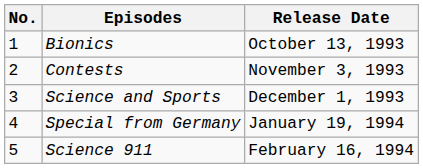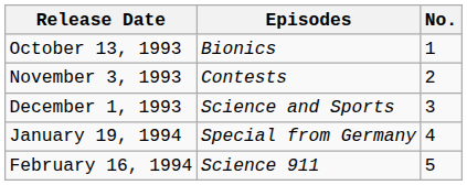 <table class="wikitable">
 <tr>
+<th>Release Date</th>
+<th>Episodes</th>
 <th>No.</th>
-<th>Episodes</th>
-<th>Release Date</th>
 </tr>
 <tr>
+<td>October 13, 1993</td>
+<td><em>Bionics</em></td>
 <td>1</td>
-<td><em>Bionics</em></td>
-<td>October 13, 1993</td>
 </tr>
 <tr>
+<td>November 3, 1993</td>
+<td><em>Contests</em></td>
 <td>2</td>
-<td><em>Contests</em></td>
-<td>November 3, 1993</td>
 </tr>
 <tr>
+<td>December 1, 1993</td>
+<td><em>Science and Sports</em></td>
 <td>3</td>
-<td><em>Science and Sports</em></td>
-<td>December 1, 1993</td>
 </tr>
 <tr>
+<td>January 19, 1994</td>
+<td><em>Special from Germany</em></td>
 <td>4</td>
-<td><em>Special from Germany</em></td>
-<td>January 19, 1994</td>
 </tr>
 <tr>
+<td>February 16, 1994</td>
+<td><em>Science 911</em></td>
 <td>5</td>
-<td><em>Science 911</em></td>
-<td>February 16, 1994</td>
 </tr>
 </table>
